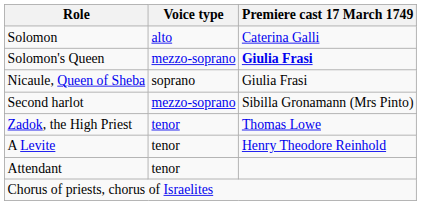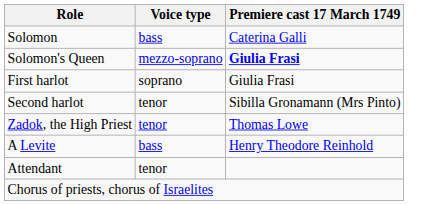 <table class=wikitable>
 <tr>
 <th>Role</th>
 <th>Voice type</th>
 <th>Premiere cast 17 March 1749<br></th>
 </tr>
 <tr>
 <td>Solomon</td>
-<td><a href='#'>alto</a></td>
+<td><a href='#'>bass</a></td>
 <td><a href='#'>Caterina Galli</a></td>
 </tr>
 <tr>
 <td>Solomon's Queen</td>
 <td><a href='#'>mezzo-soprano</a></td>
 <td><strong><a href='#'>Giulia Frasi</a></strong></td>
 </tr>
 <tr>
-<td>Nicaule, <a href='#'>Queen of Sheba</a></td>
+<td>First harlot</td>
 <td>soprano</td>
 <td>Giulia Frasi</td>
 </tr>
 <tr>
 <td>Second harlot</td>
-<td><a href='#'>mezzo-soprano</a></td>
+<td>tenor</td>
 <td>Sibilla Gronamann (Mrs Pinto)</td>
 </tr>
 <tr>
 <td><a href='#'>Zadok</a>, the High Priest</td>
 <td><a href='#'>tenor</a></td>
 <td><a href='#'>Thomas Lowe</a></td>
 </tr>
 <tr>
 <td>A <a href='#'>Levite</a></td>
-<td>tenor</td>
+<td><a href='#'>bass</a></td>
 <td><a href='#'>Henry Theodore Reinhold</a></td>
 </tr>
 <tr>
 <td>Attendant</td>
 <td>tenor</td>
 <td></td>
 </tr>
 <tr>
 <td colspan=3>Chorus of priests, chorus of <a href='#'>Israelites</a></td>
 </tr>
 </table>
